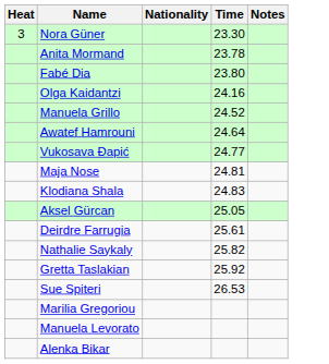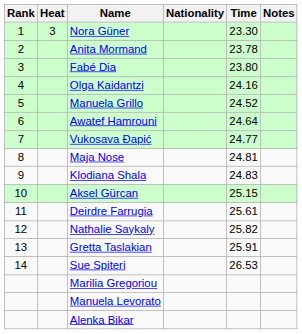 <table class="wikitable sortable" style="text-align:center">
 <tr>
+<th>Rank</th>
 <th>Heat</th>
 <th>Name</th>
 <th>Nationality</th>
 <th>Time</th>
 <th>Notes</th>
 </tr>
 <tr bgcolor=ccffcc>
+<td>1</td>
 <td>3</td>
 <td align=left><a href='#'>Nora Güner</a></td>
 <td align=left></td>
 <td>23.30</td>
 <td></td>
 </tr>
 <tr bgcolor=ccffcc>
+<td>2</td>
 <td></td>
 <td align=left><a href='#'>Anita Mormand</a></td>
 <td align=left></td>
 <td>23.78</td>
 <td></td>
 </tr>
 <tr bgcolor=ccffcc>
+<td>3</td>
 <td></td>
 <td align=left><a href='#'>Fabé Dia</a></td>
 <td align=left></td>
 <td>23.80</td>
 <td></td>
 </tr>
 <tr bgcolor=ccffcc>
+<td>4</td>
 <td></td>
 <td align=left><a href='#'>Olga Kaidantzi</a></td>
 <td align=left></td>
 <td>24.16</td>
 <td></td>
 </tr>
 <tr bgcolor=ccffcc>
+<td>5</td>
 <td></td>
 <td align=left><a href='#'>Manuela Grillo</a></td>
 <td align=left></td>
 <td>24.52</td>
 <td></td>
 </tr>
 <tr bgcolor=ccffcc>
+<td>6</td>
 <td></td>
 <td align=left><a href='#'>Awatef Hamrouni</a></td>
 <td align=left></td>
 <td>24.64</td>
 <td></td>
 </tr>
 <tr bgcolor=ccffcc>
+<td>7</td>
 <td></td>
 <td align=left><a href='#'>Vukosava Đapić</a></td>
 <td align=left></td>
 <td>24.77</td>
 <td></td>
 </tr>
 <tr>
+<td>8</td>
 <td></td>
 <td align=left><a href='#'>Maja Nose</a></td>
 <td align=left></td>
 <td>24.81</td>
 <td></td>
 </tr>
 <tr>
+<td>9</td>
 <td></td>
 <td align=left><a href='#'>Klodiana Shala</a></td>
 <td align=left></td>
 <td>24.83</td>
 <td></td>
 </tr>
 <tr bgcolor=ccffcc>
+<td>10</td>
 <td></td>
 <td align=left><a href='#'>Aksel Gürcan</a></td>
 <td align=left></td>
-<td>25.05</td>
+<td>25.15</td>
 <td></td>
 </tr>
 <tr>
+<td>11</td>
 <td></td>
 <td align=left><a href='#'>Deirdre Farrugia</a></td>
 <td align=left></td>
 <td>25.61</td>
 <td></td>
 </tr>
 <tr>
+<td>12</td>
 <td></td>
 <td align=left><a href='#'>Nathalie Saykaly</a></td>
 <td align=left></td>
 <td>25.82</td>
 <td></td>
 </tr>
 <tr>
+<td>13</td>
 <td></td>
 <td align=left><a href='#'>Gretta Taslakian</a></td>
 <td align=left></td>
-<td>25.92</td>
+<td>25.91</td>
 <td></td>
 </tr>
 <tr>
+<td>14</td>
 <td></td>
 <td align=left><a href='#'>Sue Spiteri</a></td>
 <td align=left></td>
 <td>26.53</td>
 <td></td>
 </tr>
 <tr>
 <td></td>
+<td></td>
 <td align=left><a href='#'>Marilia Gregoriou</a></td>
 <td align=left></td>
 <td></td>
 <td></td>
 </tr>
 <tr>
+<td></td>
 <td></td>
 <td align=left><a href='#'>Manuela Levorato</a></td>
 <td align=left></td>
 <td></td>
 <td></td>
 </tr>
 <tr>
 <td></td>
+<td></td>
 <td align=left><a href='#'>Alenka Bikar</a></td>
 <td align=left></td>
 <td></td>
 <td></td>
 </tr>
 </table>
